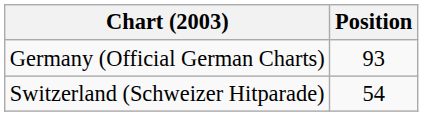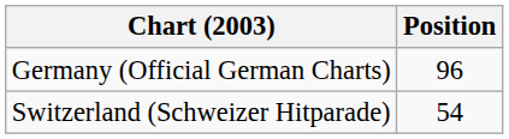 <table class="wikitable sortable">
 <tr>
 <th>Chart (2003)</th>
 <th>Position</th>
 </tr>
 <tr>
 <td>Germany (Official German Charts)</td>
-<td align="center">93</td>
+<td align="center">96</td>
 </tr>
 <tr>
 <td>Switzerland (Schweizer Hitparade)</td>
 <td align="center">54</td>
 </tr>
 </table>
